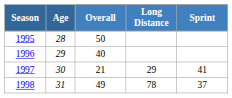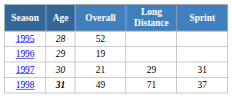 <table class="wikitable" style="font-size:95%; text-align:center; border:grey solid 1px; border-collapse:collapse; background:#ffffff;">
 <tr>
 <th style="background-color:#369; color:white; width:60px;" rowspan="2"> Season </th>
 <th style="background-color:#369; color:white; width:40px;" rowspan="2"> Age </th>
 </tr>
 <tr>
 <th style="background-color:#4180be; color:white; width:75px;">Overall</th>
 <th style="background-color:#4180be; color:white; width:75px;">Long Distance</th>
 <th style="background-color:#4180be; color:white; width:75px;">Sprint</th>
 </tr>
 <tr>
 <td><a href='#'>1995</a></td>
 <td><em>28</em></td>
-<td>50</td>
+<td>52</td>
 <td></td>
 <td></td>
 </tr>
 <tr>
 <td><a href='#'>1996</a></td>
 <td><em>29</em></td>
-<td>40</td>
+<td>19</td>
 <td></td>
 <td></td>
 </tr>
 <tr>
 <td><a href='#'>1997</a></td>
 <td><em>30</em></td>
 <td>21</td>
 <td>29</td>
-<td>41</td>
+<td>31</td>
 </tr>
 <tr>
 <td><a href='#'>1998</a></td>
-<td><em>31</em></td>
+<td><strong><em>31</em></strong></td>
 <td>49</td>
-<td>78</td>
+<td>71</td>
 <td>37</td>
 </tr>
 </table>
